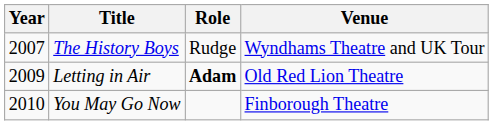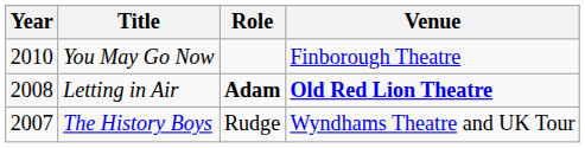 <table class="wikitable sortable">
 <tr>
 <th>Year</th>
 <th>Title</th>
 <th>Role</th>
 <th>Venue</th>
 </tr>
 <tr>
+<td>2010</td>
+<td><em>You May Go Now</em></td>
+<td></td>
+<td><a href='#'>Finborough Theatre</a></td>
+</tr>
+<tr>
+<td>2008</td>
+<td><em>Letting in Air</em></td>
+<td><strong>Adam</strong></td>
+<td><strong><a href='#'>Old Red Lion Theatre</a></strong></td>
+</tr>
+<tr>
 <td>2007</td>
 <td><em><a href='#'>The History Boys</a></em></td>
 <td>Rudge</td>
 <td><a href='#'>Wyndhams Theatre</a> and UK Tour</td>
 </tr>
-<tr>
-<td>2009</td>
-<td><em>Letting in Air</em></td>
-<td><strong>Adam</strong></td>
-<td><a href='#'>Old Red Lion Theatre</a></td>
-</tr>
-<tr>
-<td>2010</td>
-<td><em>You May Go Now</em></td>
-<td></td>
-<td><a href='#'>Finborough Theatre</a></td>
-</tr>
 </table>
